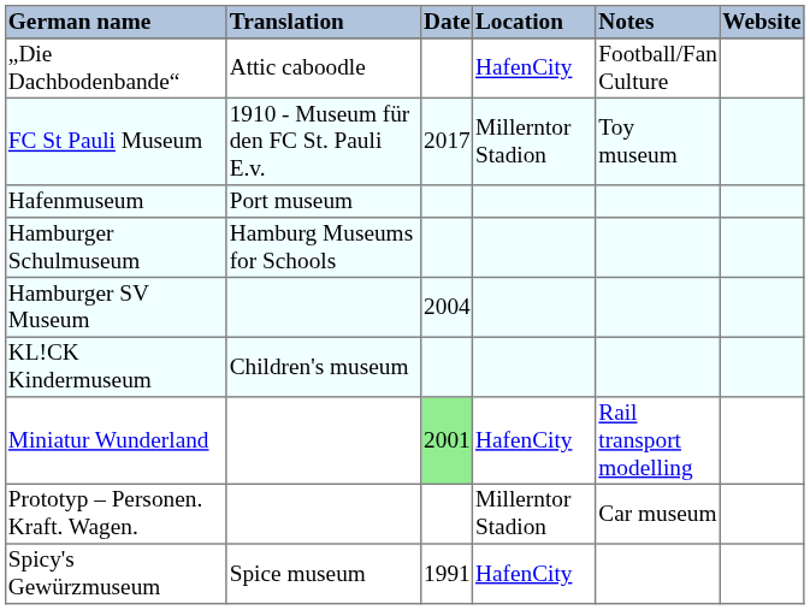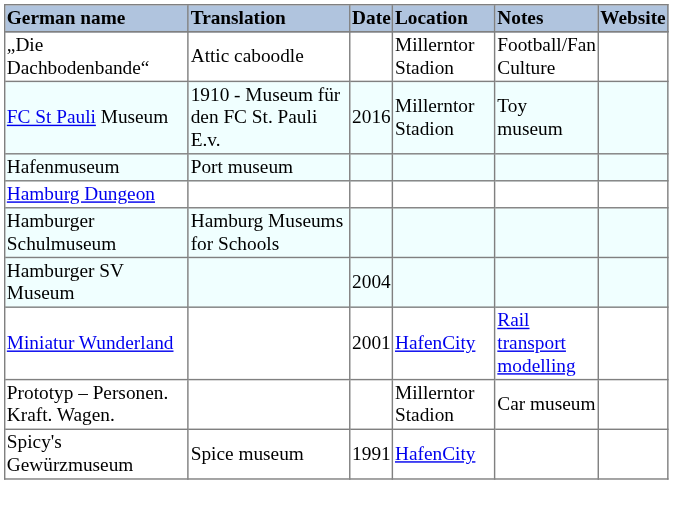 <table border="1" width="75%" cellpadding="1" cellspacing="0" style="font-size: 85%; border: gray solid 1px; border-collapse: collapse; text-align: middle;">
 <tr>
 <th style="text-align: left;background:#B0C4DE">German name</th>
 <th style="text-align: left;background:#B0C4DE">Translation</th>
 <th style="text-align: left;background:#B0C4DE">Date</th>
 <th style="text-align: left;background:#B0C4DE">Location</th>
 <th width="45" style="text-align: left;background:#B0C4DE">Notes</th>
 <th style="text-align: left;background:#B0C4DE">Website</th>
 </tr>
 <tr>
 </tr>
 <tr>
 <td>„Die Dachbodenbande“</td>
 <td>Attic caboodle</td>
 <td></td>
-<td><a href='#'>HafenCity</a></td>
+<td>Millerntor Stadion</td>
 <td>Football/Fan Culture</td>
 <td></td>
 </tr>
 <tr style="background:#F0FFFF">
 <td><a href='#'>FC St Pauli</a> Museum</td>
 <td>1910 - Museum für den FC St. Pauli E.v.</td>
-<td>2017</td>
+<td>2016</td>
 <td>Millerntor Stadion</td>
 <td>Toy museum</td>
 <td></td>
 </tr>
 <tr style="background:#F0FFFF">
 <td>Hafenmuseum</td>
 <td>Port museum</td>
+<td></td>
+<td></td>
+<td></td>
+<td></td>
+</tr>
+<tr>
+<td><a href='#'>Hamburg Dungeon</a></td>
+<td></td>
 <td></td>
 <td></td>
 <td></td>
 <td></td>
 </tr>
 <tr style="background:#F0FFFF">
 <td>Hamburger Schulmuseum</td>
 <td>Hamburg Museums for Schools</td>
 <td></td>
 <td></td>
 <td></td>
 <td></td>
 </tr>
 <tr style="background:#F0FFFF">
 <td>Hamburger SV Museum</td>
 <td></td>
 <td>2004</td>
 <td></td>
 <td></td>
 <td></td>
 </tr>
-<tr style="background:#F0FFFF">
-<td>KL!CK Kindermuseum</td>
-<td>Children's museum</td>
-<td></td>
-<td></td>
-<td></td>
-<td></td>
-</tr>
 <tr>
 <td><a href='#'>Miniatur Wunderland</a></td>
 <td></td>
-<td style="background: lightgreen;">2001</td>
+<td>2001</td>
 <td><a href='#'>HafenCity</a></td>
 <td><a href='#'>Rail transport modelling</a></td>
 <td></td>
 </tr>
 <tr>
 <td>Prototyp – Personen. Kraft. Wagen.</td>
 <td></td>
 <td></td>
 <td>Millerntor Stadion</td>
 <td>Car museum</td>
 <td></td>
 </tr>
 <tr>
 <td>Spicy's Gewürzmuseum</td>
 <td>Spice museum</td>
 <td>1991</td>
 <td><a href='#'>HafenCity</a></td>
 <td></td>
 <td></td>
 </tr>
 </table>
